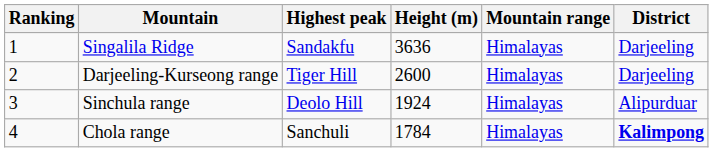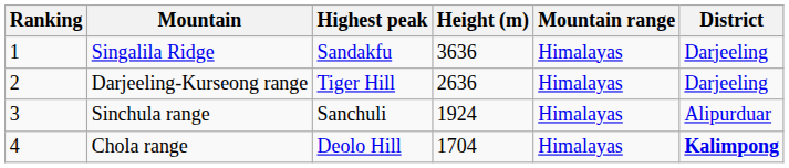 <table class="wikitable sortable">
 <tr>
 <th>Ranking</th>
 <th>Mountain</th>
 <th>Highest peak</th>
 <th>Height (m)</th>
 <th>Mountain range</th>
 <th>District</th>
 </tr>
 <tr>
 <td>1</td>
 <td><a href='#'>Singalila Ridge</a></td>
 <td><a href='#'>Sandakfu</a></td>
 <td>3636</td>
 <td><a href='#'>Himalayas</a></td>
 <td><a href='#'>Darjeeling</a></td>
 </tr>
 <tr>
 <td>2</td>
 <td>Darjeeling-Kurseong range</td>
 <td><a href='#'>Tiger Hill</a></td>
-<td>2600</td>
+<td>2636</td>
 <td><a href='#'>Himalayas</a></td>
 <td><a href='#'>Darjeeling</a></td>
 </tr>
 <tr>
 <td>3</td>
 <td>Sinchula range</td>
-<td><a href='#'>Deolo Hill</a></td>
+<td>Sanchuli</td>
 <td>1924</td>
 <td><a href='#'>Himalayas</a></td>
 <td><a href='#'>Alipurduar</a></td>
 </tr>
 <tr>
 <td>4</td>
 <td>Chola range</td>
-<td>Sanchuli</td>
-<td>1784</td>
+<td><a href='#'>Deolo Hill</a></td>
+<td>1704</td>
 <td><a href='#'>Himalayas</a></td>
 <td><strong><a href='#'>Kalimpong</a></strong></td>
 </tr>
 </table>
